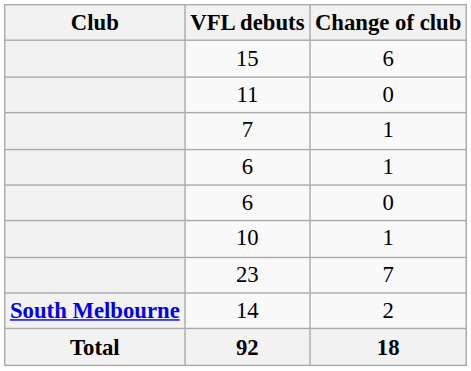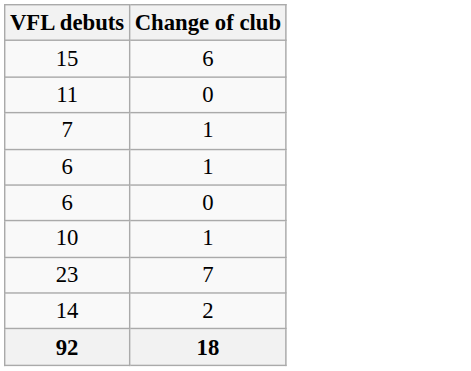 <table class="wikitable plainrowheaders sortable" style="text-align:center;">
 <tr>
-<th scope="col">Club</th>
 <th scope="col">VFL debuts</th>
 <th scope="col">Change of club</th>
 </tr>
 <tr>
-<th scope="row"></th>
 <td>15</td>
 <td>6</td>
 </tr>
 <tr>
-<th scope="row"></th>
 <td>11</td>
 <td>0</td>
 </tr>
 <tr>
-<th scope="row"></th>
 <td>7</td>
 <td>1</td>
 </tr>
 <tr>
-<th scope="row"></th>
 <td>6</td>
 <td>1</td>
 </tr>
 <tr>
-<th scope="row"></th>
 <td>6</td>
 <td>0</td>
 </tr>
 <tr>
-<th scope="row"></th>
 <td>10</td>
 <td>1</td>
 </tr>
 <tr>
-<th scope="row"></th>
 <td>23</td>
 <td>7</td>
 </tr>
 <tr>
-<th scope="row"><a href='#'>South Melbourne</a></th>
 <td>14</td>
 <td>2</td>
 </tr>
 <tr class="sortbottom">
-<th>Total</th>
 <th>92</th>
 <th>18</th>
 </tr>
 </table>
